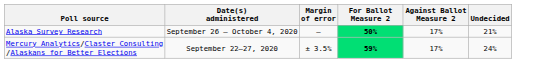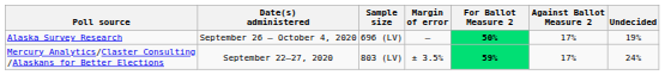 <table class="wikitable" style="font-size:90%;text-align:center;">
 <tr valign=bottom>
 <th>Poll source</th>
 <th>Date(s)<br>administered</th>
+<th>Sample<br>size</th>
 <th>Margin<br>of error</th>
 <th style="width:100px;">For Ballot Measure 2</th>
 <th style="width:100px;">Against Ballot Measure 2</th>
 <th>Undecided</th>
 </tr>
 <tr>
 <td style="text-align:left;"><a href='#'>Alaska Survey Research</a></td>
 <td>September 26 – October 4, 2020</td>
+<td>696 (LV)</td>
 <td>–</td>
 <td style="background: rgb(1,223,116);"><strong>50%</strong></td>
 <td>17%</td>
-<td>21%</td>
+<td>19%</td>
 </tr>
 <tr>
 <td style="text-align:left;"><a href='#'>Mercury Analytics</a>/<a href='#'>Claster Consulting</a><br>/<a href='#'>Alaskans for Better Elections</a></td>
 <td>September 22–27, 2020</td>
+<td>803 (LV)</td>
 <td>± 3.5%</td>
 <td style="background: rgb(1,223,116);"><strong>59%</strong></td>
 <td>17%</td>
 <td>24%</td>
 </tr>
 </table>
